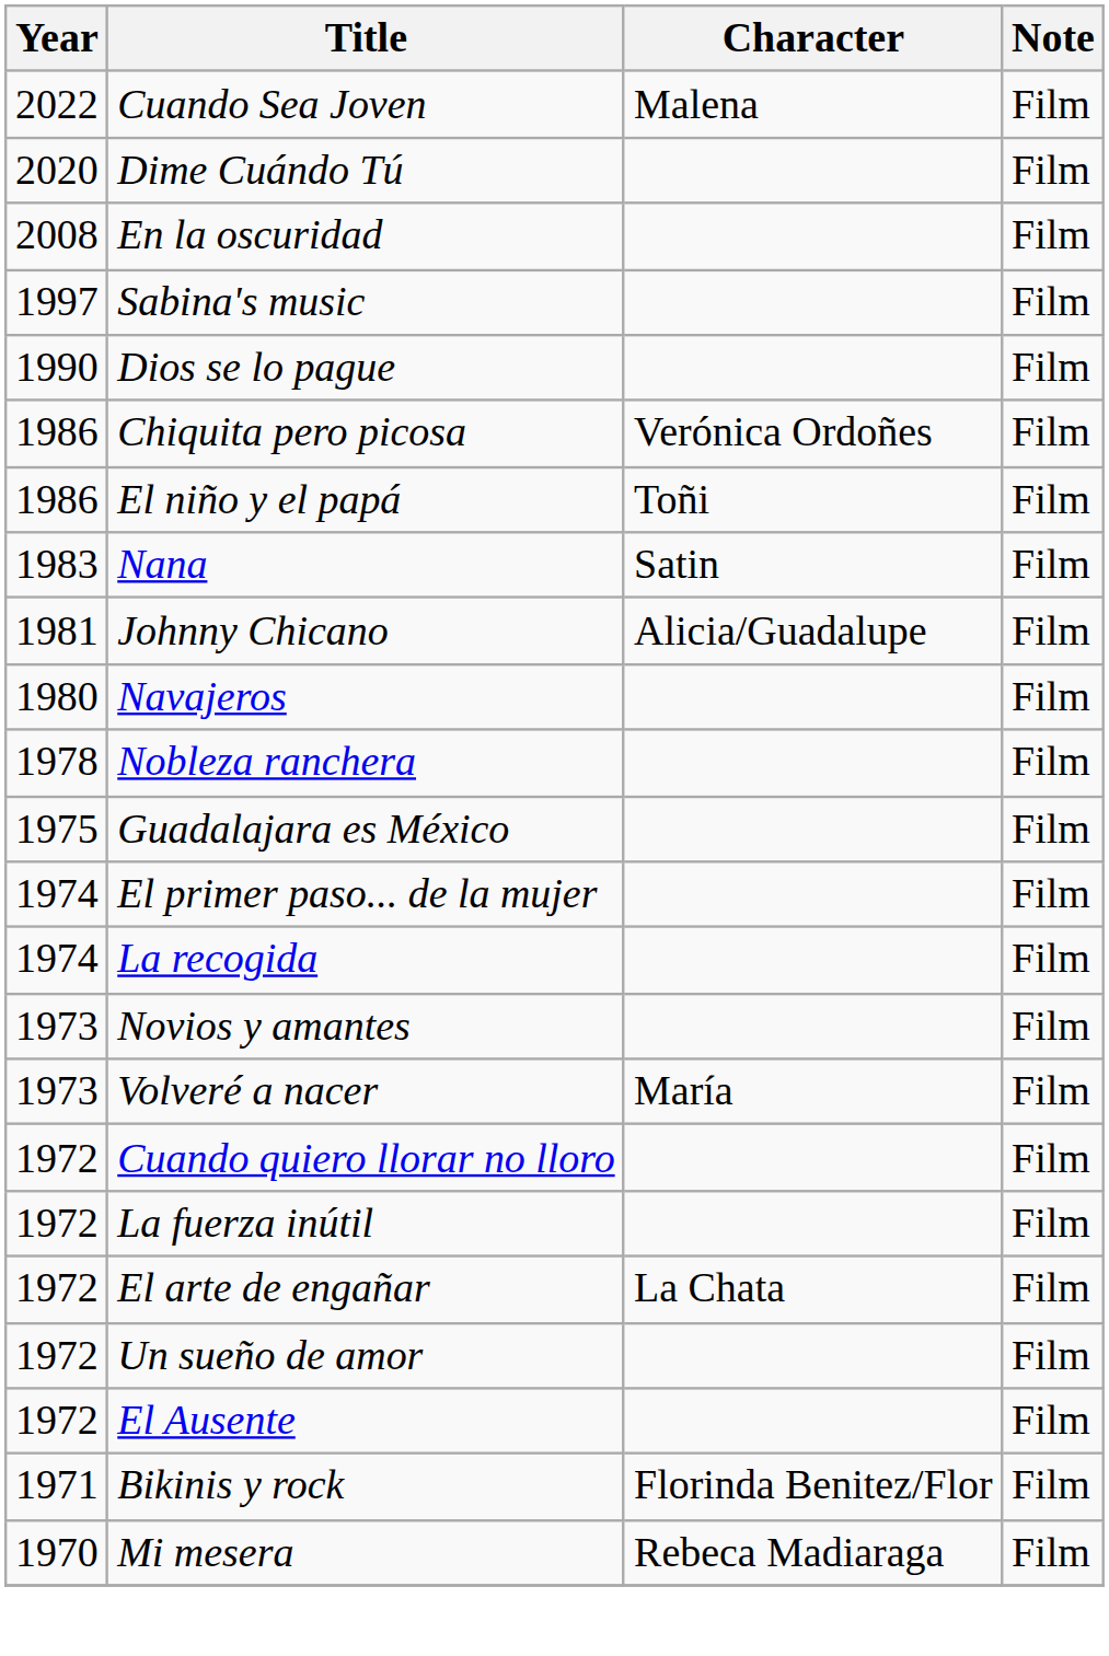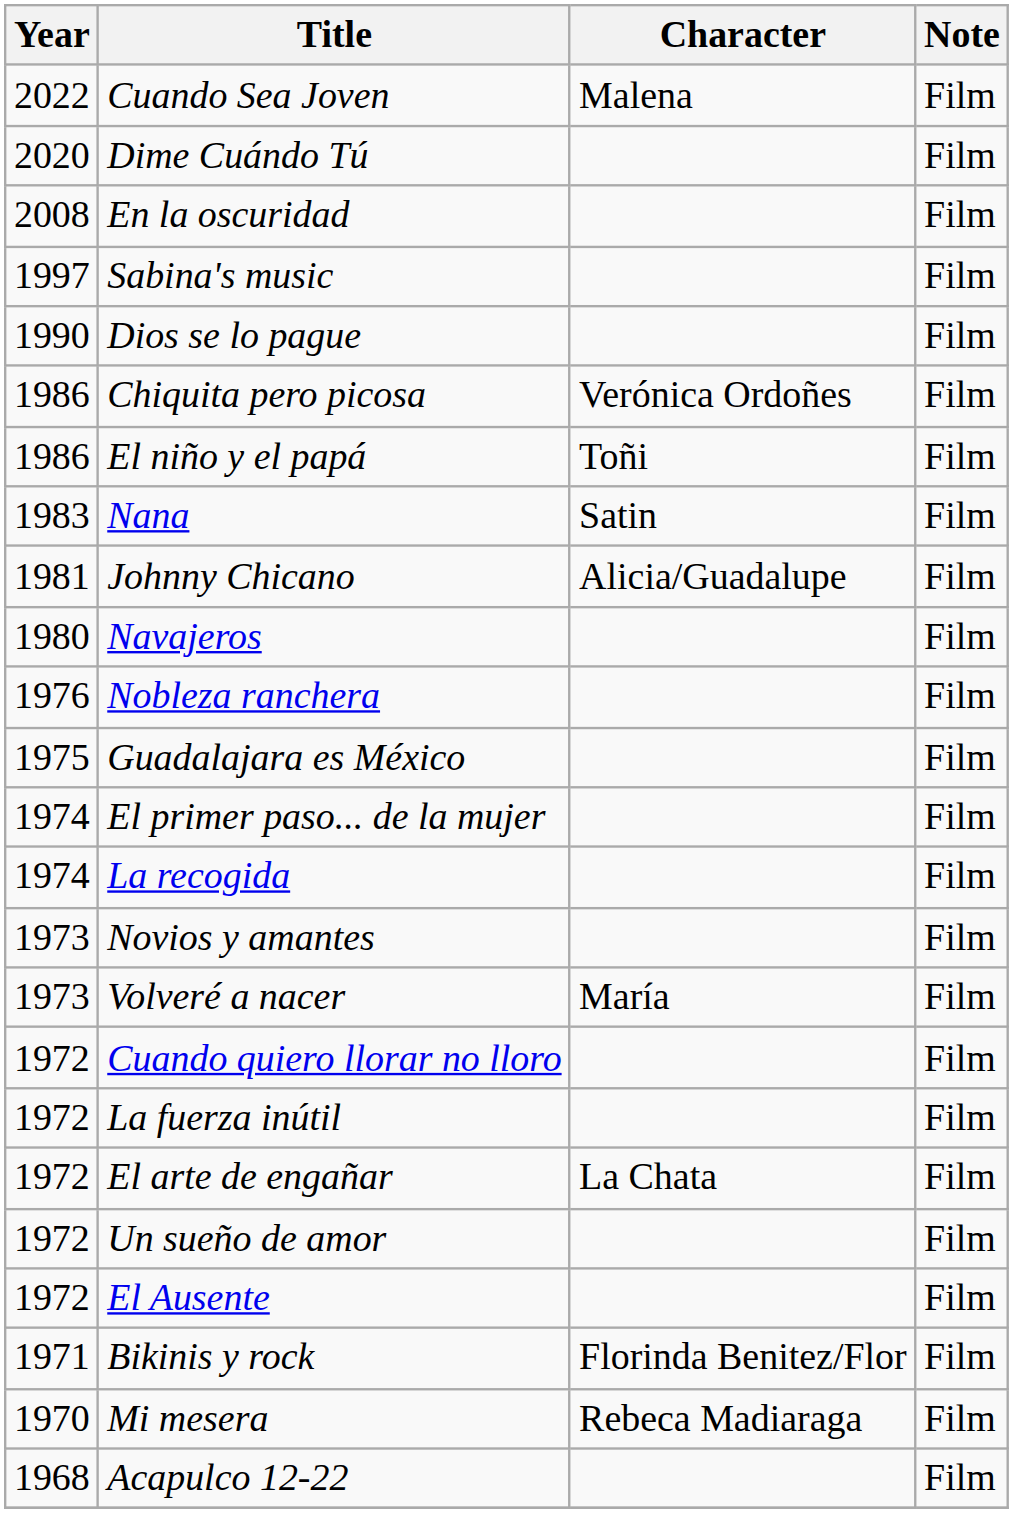 <table class="wikitable">
 <tr>
 <th>Year</th>
 <th>Title</th>
 <th>Character</th>
 <th>Note</th>
 </tr>
 <tr>
 <td>2022</td>
 <td><em>Cuando Sea Joven</em></td>
 <td>Malena</td>
 <td>Film</td>
 </tr>
 <tr>
 <td>2020</td>
 <td><em>Dime Cuándo Tú </em></td>
 <td></td>
 <td>Film</td>
 </tr>
 <tr>
 <td>2008</td>
 <td><em>En la oscuridad</em></td>
 <td></td>
 <td>Film</td>
 </tr>
 <tr>
 <td>1997</td>
 <td><em>Sabina's music</em></td>
 <td></td>
 <td>Film</td>
 </tr>
 <tr>
 <td>1990</td>
 <td><em>Dios se lo pague</em></td>
 <td></td>
 <td>Film</td>
 </tr>
 <tr>
 <td>1986</td>
 <td><em>Chiquita pero picosa</em></td>
 <td>Verónica Ordoñes</td>
 <td>Film</td>
 </tr>
 <tr>
 <td>1986</td>
 <td><em>El niño y el papá</em></td>
 <td>Toñi</td>
 <td>Film</td>
 </tr>
 <tr>
 <td>1983</td>
 <td><em><a href='#'>Nana</a></em></td>
 <td>Satin</td>
 <td>Film</td>
 </tr>
 <tr>
 <td>1981</td>
 <td><em>Johnny Chicano</em></td>
 <td>Alicia/Guadalupe</td>
 <td>Film</td>
 </tr>
 <tr>
 <td>1980</td>
 <td><em><a href='#'>Navajeros</a></em></td>
 <td></td>
 <td>Film</td>
 </tr>
 <tr>
-<td>1978</td>
+<td>1976</td>
 <td><em><a href='#'>Nobleza ranchera</a></em></td>
 <td></td>
 <td>Film</td>
 </tr>
 <tr>
 <td>1975</td>
 <td><em>Guadalajara es México</em></td>
 <td></td>
 <td>Film</td>
 </tr>
 <tr>
 <td>1974</td>
 <td><em>El primer paso... de la mujer</em></td>
 <td></td>
 <td>Film</td>
 </tr>
 <tr>
 <td>1974</td>
 <td><em><a href='#'>La recogida</a></em></td>
 <td></td>
 <td>Film</td>
 </tr>
 <tr>
 <td>1973</td>
 <td><em>Novios y amantes</em></td>
 <td></td>
 <td>Film</td>
 </tr>
 <tr>
 <td>1973</td>
 <td><em>Volveré a nacer</em></td>
 <td>María</td>
 <td>Film</td>
 </tr>
 <tr>
 <td>1972</td>
 <td><em><a href='#'>Cuando quiero llorar no lloro</a></em></td>
 <td></td>
 <td>Film</td>
 </tr>
 <tr>
 <td>1972</td>
 <td><em>La fuerza inútil</em></td>
 <td></td>
 <td>Film</td>
 </tr>
 <tr>
 <td>1972</td>
 <td><em>El arte de engañar</em></td>
 <td>La Chata</td>
 <td>Film</td>
 </tr>
 <tr>
 <td>1972</td>
 <td><em>Un sueño de amor</em></td>
 <td></td>
 <td>Film</td>
 </tr>
 <tr>
 <td>1972</td>
 <td><em><a href='#'>El Ausente</a></em></td>
 <td></td>
 <td>Film</td>
 </tr>
 <tr>
 <td>1971</td>
 <td><em>Bikinis y rock</em></td>
 <td>Florinda Benitez/Flor</td>
 <td>Film</td>
 </tr>
 <tr>
 <td>1970</td>
 <td><em>Mi mesera</em></td>
 <td>Rebeca Madiaraga</td>
 <td>Film</td>
 </tr>
 <tr>
+<td>1968</td>
+<td><em>Acapulco 12-22</em></td>
+<td></td>
+<td>Film</td>
+</tr>
+<tr>
 </tr>
 </table>
